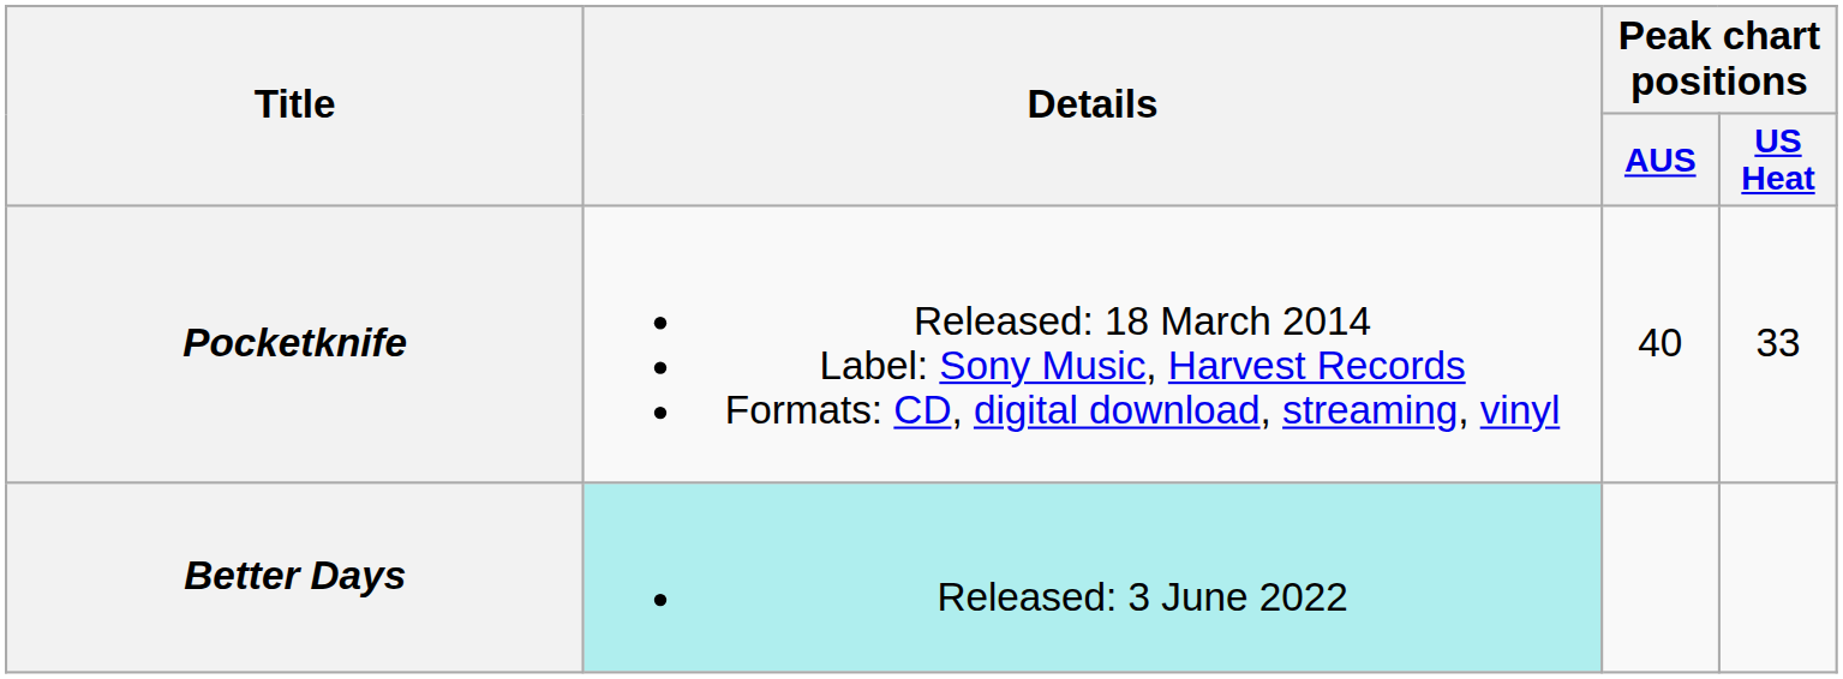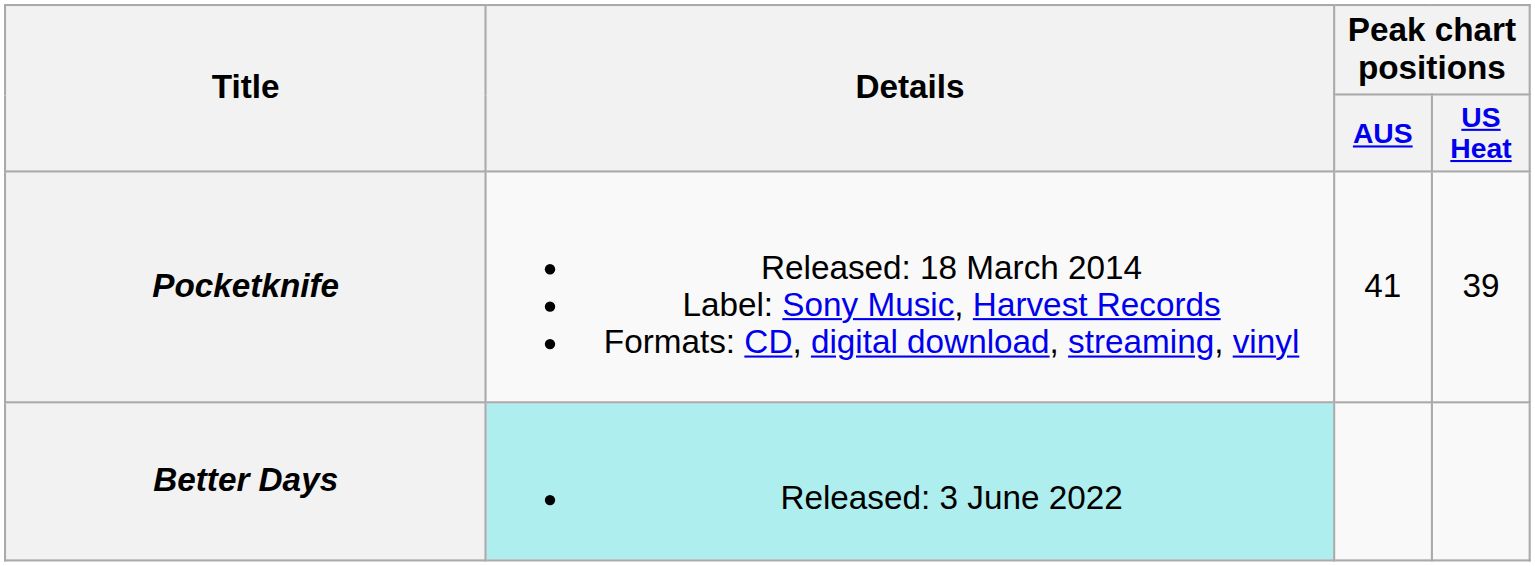 <table class="wikitable plainrowheaders" style="text-align:center;">
 <tr>
 <th scope="col" rowspan="2" style="width:14em;">Title</th>
 <th scope="col" rowspan="2" style="width:25em;">Details</th>
 <th colspan="5">Peak chart positions</th>
 </tr>
 <tr>
 <th scope="col" style="width:3em;font-size:85%;"><a href='#'>AUS</a><br></th>
 <th scope="col" style="width:3em;font-size:85%;"><a href='#'>US<br>Heat</a><br></th>
 </tr>
 <tr>
 <th scope="row"><em>Pocketknife</em></th>
 <td><br><ul><li>Released: 18 March 2014</li><li>Label: <a href='#'>Sony Music</a>, <a href='#'>Harvest Records</a></li><li>Formats: <a href='#'>CD</a>, <a href='#'>digital download</a>, <a href='#'>streaming</a>, <a href='#'>vinyl</a></li></ul></td>
-<td>40</td>
-<td>33</td>
+<td>41</td>
+<td>39</td>
 </tr>
 <tr>
 <th scope="row"><em>Better Days</em></th>
 <td style="background: paleturquoise;"><br><ul><li>Released: 3 June 2022</li></ul></td>
 <td></td>
 <td></td>
 </tr>
 </table>
